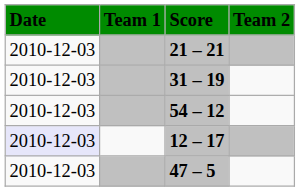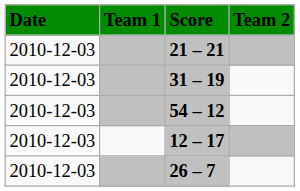 <table class="wikitable" style="margin:0.5em auto; font-size:95%">
 <tr bgcolor="#008B00">
 <td><strong>Date</strong></td>
 <td><strong>Team 1</strong></td>
 <td><strong>Score</strong></td>
 <td><strong>Team 2</strong></td>
 </tr>
 <tr>
 <td>2010-12-03</td>
 <td bgcolor="silver"><strong></strong></td>
 <td bgcolor="silver"><strong> 21 – 21 </strong></td>
 <td bgcolor="silver"><strong></strong></td>
 </tr>
 <tr>
 <td>2010-12-03</td>
 <td bgcolor="silver"><strong></strong></td>
 <td bgcolor="silver"><strong> 31 – 19 </strong></td>
 <td></td>
 </tr>
 <tr>
 <td>2010-12-03</td>
 <td bgcolor="silver"><strong></strong></td>
 <td bgcolor="silver"><strong> 54 – 12 </strong></td>
 <td></td>
 </tr>
 <tr>
-<td style="background: lavender;">2010-12-03</td>
+<td>2010-12-03</td>
 <td bgcolor=></td>
 <td bgcolor="silver"><strong> 12 – 17 </strong></td>
 <td bgcolor="silver"><strong></strong></td>
 </tr>
 <tr>
 <td>2010-12-03</td>
 <td bgcolor="silver"><strong></strong></td>
-<td bgcolor="silver"><strong> 47 – 5 </strong></td>
+<td bgcolor="silver"><strong> 26 – 7 </strong></td>
 <td></td>
 </tr>
 </table>
